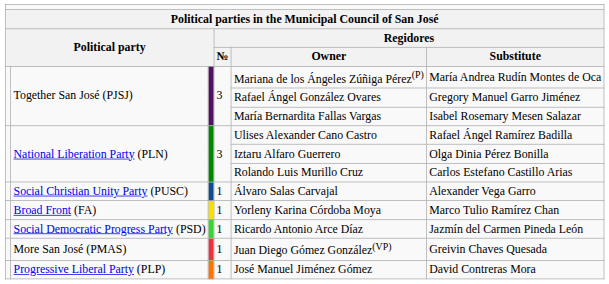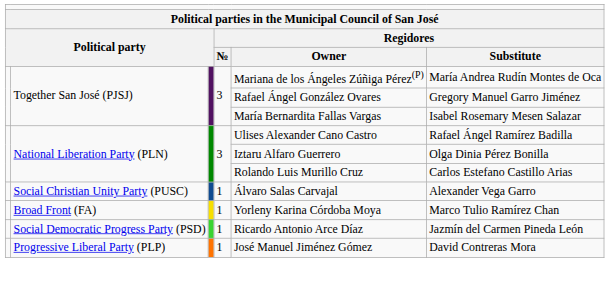 <table class="wikitable" border="1" style="margin:auto;">
 <tr>
 <td colspan="6"></td>
 </tr>
 <tr>
 <th colspan="6"><strong>Political parties in the Municipal Council of San José</strong></th>
 </tr>
 <tr ---->
 <th colspan="3" rowspan="2">Political party</th>
 <th colspan="3">Regidores</th>
 </tr>
 <tr>
 <th>№</th>
 <th>Owner</th>
 <th>Substitute</th>
 </tr>
 <tr>
 <td rowspan="3"></td>
 <td rowspan="3">Together San José (PJSJ)</td>
 <td rowspan="3" bgcolor="#511261"></td>
 <td rowspan="3">3</td>
 <td>Mariana de los Ángeles Zúñiga Pérez<sup>(P)</sup></td>
 <td>María Andrea Rudín Montes de Oca</td>
 </tr>
 <tr>
 <td>Rafael Ángel González Ovares</td>
 <td>Gregory Manuel Garro Jiménez</td>
 </tr>
 <tr>
 <td>María Bernardita Fallas Vargas</td>
 <td>Isabel Rosemary Mesen Salazar</td>
 </tr>
 <tr>
 <td rowspan="3"></td>
 <td rowspan="3"><a href='#'>National Liberation Party</a> (PLN)</td>
 <td rowspan="3" bgcolor="#008800"></td>
 <td rowspan="3">3</td>
 <td>Ulises Alexander Cano Castro</td>
 <td>Rafael Ángel Ramírez Badilla</td>
 </tr>
 <tr>
 <td>Iztaru Alfaro Guerrero</td>
 <td>Olga Dinia Pérez Bonilla</td>
 </tr>
 <tr>
 <td>Rolando Luis Murillo Cruz</td>
 <td>Carlos Estefano Castillo Arias</td>
 </tr>
 <tr ---->
 <td></td>
 <td><a href='#'>Social Christian Unity Party</a> (PUSC)</td>
 <td bgcolor="#104B90"></td>
 <td>1</td>
 <td>Álvaro Salas Carvajal</td>
 <td>Alexander Vega Garro</td>
 </tr>
 <tr>
 <td></td>
 <td><a href='#'>Broad Front</a> (FA)</td>
 <td bgcolor="#F7DF00"></td>
 <td>1</td>
 <td>Yorleny Karina Córdoba Moya</td>
 <td>Marco Tulio Ramírez Chan</td>
 </tr>
 <tr ---->
 <td></td>
 <td><a href='#'>Social Democratic Progress Party</a> (PSD)</td>
 <td bgcolor="#39D430"></td>
 <td>1</td>
 <td>Ricardo Antonio Arce Díaz</td>
 <td>Jazmín del Carmen Pineda León</td>
 </tr>
 <tr>
 <td></td>
-<td>More San José (PMAS)</td>
-<td bgcolor="#ED313F"></td>
-<td>1</td>
-<td>Juan Diego Gómez González<sup>(VP)</sup></td>
-<td>Greivin Chaves Quesada</td>
-</tr>
-<tr>
-<td></td>
 <td><a href='#'>Progressive Liberal Party</a> (PLP)</td>
 <td bgcolor="#FF7300"></td>
 <td>1</td>
 <td>José Manuel Jiménez Gómez</td>
 <td>David Contreras Mora</td>
 </tr>
 </table>
